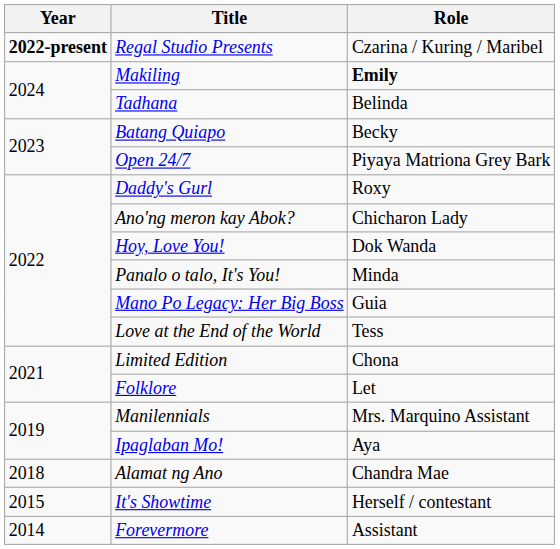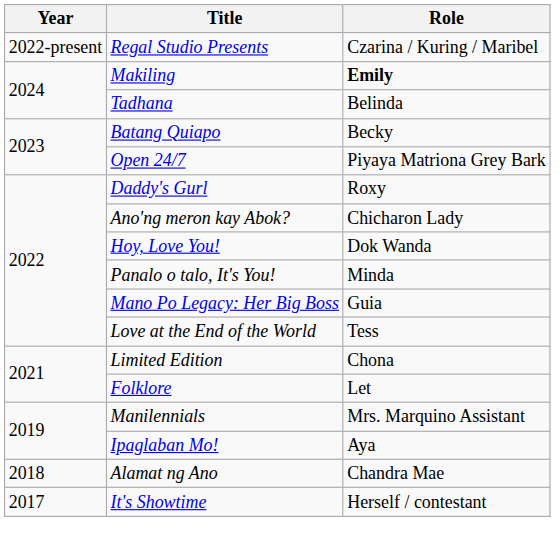 <table class="wikitable sortable">
 <tr>
 <th>Year</th>
 <th>Title</th>
 <th>Role</th>
 </tr>
 <tr>
-<td><strong>2022-present</strong></td>
+<td>2022-present</td>
 <td><em><a href='#'>Regal Studio Presents</a></em></td>
 <td>Czarina / Kuring / Maribel</td>
 </tr>
 <tr>
 <td rowspan="2">2024</td>
 <td><em><a href='#'>Makiling</a></em></td>
 <td><strong>Emily</strong></td>
 </tr>
 <tr>
 <td><em><a href='#'>Tadhana</a></em></td>
 <td>Belinda</td>
 </tr>
 <tr>
 <td rowspan="2">2023</td>
 <td><em><a href='#'>Batang Quiapo</a></em></td>
 <td>Becky</td>
 </tr>
 <tr>
 <td><em><a href='#'>Open 24/7</a></em></td>
 <td>Piyaya Matriona Grey Bark</td>
 </tr>
 <tr>
 <td rowspan="6">2022</td>
 <td><em><a href='#'>Daddy's Gurl</a></em></td>
 <td>Roxy</td>
 </tr>
 <tr>
 <td><em>Ano'ng meron kay Abok?</em></td>
 <td>Chicharon Lady</td>
 </tr>
 <tr>
 <td><em><a href='#'>Hoy, Love You!</a></em></td>
 <td>Dok Wanda</td>
 </tr>
 <tr>
 <td><em>Panalo o talo, It's You!</em></td>
 <td>Minda</td>
 </tr>
 <tr>
 <td><em><a href='#'>Mano Po Legacy: Her Big Boss</a></em></td>
 <td>Guia</td>
 </tr>
 <tr>
 <td><em>Love at the End of the World</em></td>
 <td>Tess</td>
 </tr>
 <tr>
 <td rowspan="2">2021</td>
 <td><em>Limited Edition</em></td>
 <td>Chona</td>
 </tr>
 <tr>
 <td><em><a href='#'>Folklore</a></em></td>
 <td>Let</td>
 </tr>
 <tr>
 <td rowspan="2">2019</td>
 <td><em>Manilennials</em></td>
 <td>Mrs. Marquino Assistant</td>
 </tr>
 <tr>
 <td><em><a href='#'>Ipaglaban Mo!</a></em></td>
 <td>Aya</td>
 </tr>
 <tr>
 <td>2018</td>
 <td><em>Alamat ng Ano</em></td>
 <td>Chandra Mae</td>
 </tr>
 <tr>
-<td>2015</td>
+<td>2017</td>
 <td><em><a href='#'>It's Showtime</a></em></td>
 <td>Herself / contestant</td>
 </tr>
-<tr>
-<td>2014</td>
-<td><em><a href='#'>Forevermore</a></em></td>
-<td>Assistant</td>
-</tr>
 </table>
